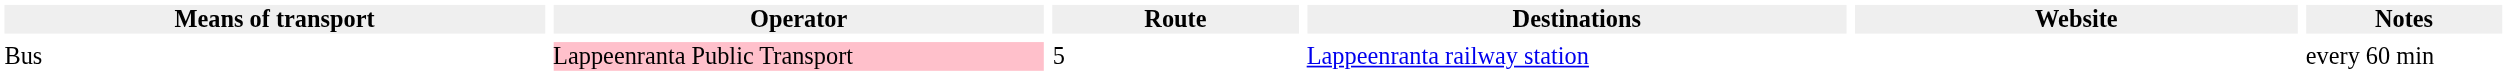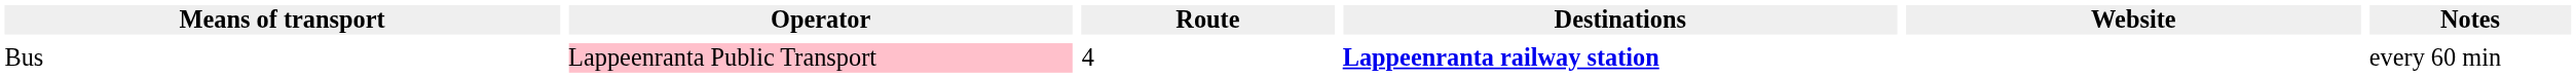 <table class="toc" cellpadding="0" cellspacing="5" style="width:75%; font-size:90%">
 <tr>
 <th colspan="8" style="background:gray; color:light red;"></th>
 </tr>
 <tr style="background:#efefef;">
 <th width=22%>Means of transport</th>
 <th width=20%>Operator</th>
 <th width=10%>Route</th>
 <th width=22%>Destinations</th>
 <th width=18%>Website</th>
 <th width=10%>Notes</th>
 </tr>
 <tr>
 <td> Bus</td>
 <td style="background: pink;">Lappeenranta Public Transport</td>
-<td>5</td>
-<td><a href='#'>Lappeenranta railway station</a></td>
+<td>4</td>
+<td><strong><a href='#'>Lappeenranta railway station</a></strong></td>
 <td></td>
 <td>every 60 min</td>
 </tr>
 </table>
